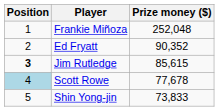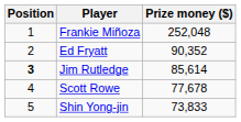 <table class="wikitable">
 <tr>
 <th>Position</th>
 <th>Player</th>
 <th>Prize money ($)</th>
 </tr>
 <tr>
 <td align=center>1</td>
 <td> <a href='#'>Frankie Miñoza</a></td>
 <td align=center>252,048</td>
 </tr>
 <tr>
 <td align=center>2</td>
 <td> <a href='#'>Ed Fryatt</a></td>
 <td align=center>90,352</td>
 </tr>
 <tr>
 <td align=center><strong>3</strong></td>
 <td> <a href='#'>Jim Rutledge</a></td>
-<td align=center>85,615</td>
+<td align=center>85,614</td>
 </tr>
 <tr>
-<td align=center style="background: lightblue;">4</td>
+<td align=center>4</td>
 <td> <a href='#'>Scott Rowe</a></td>
 <td align=center>77,678</td>
 </tr>
 <tr>
 <td align=center>5</td>
 <td> <a href='#'>Shin Yong-jin</a></td>
 <td align=center>73,833</td>
 </tr>
 </table>
